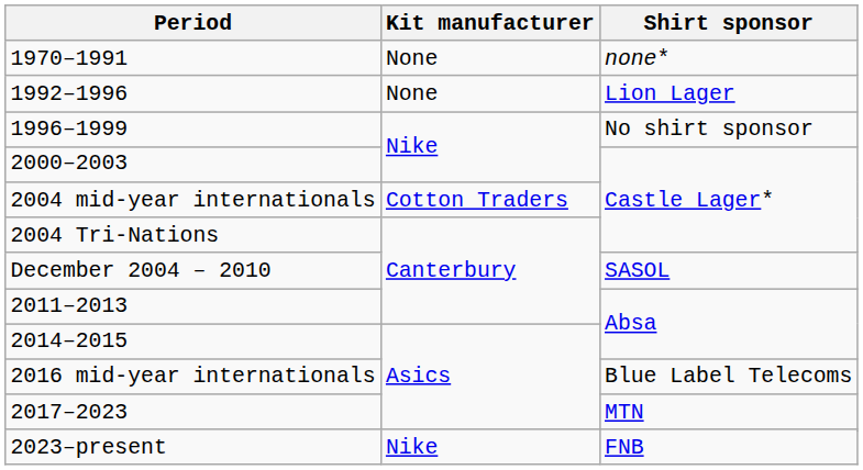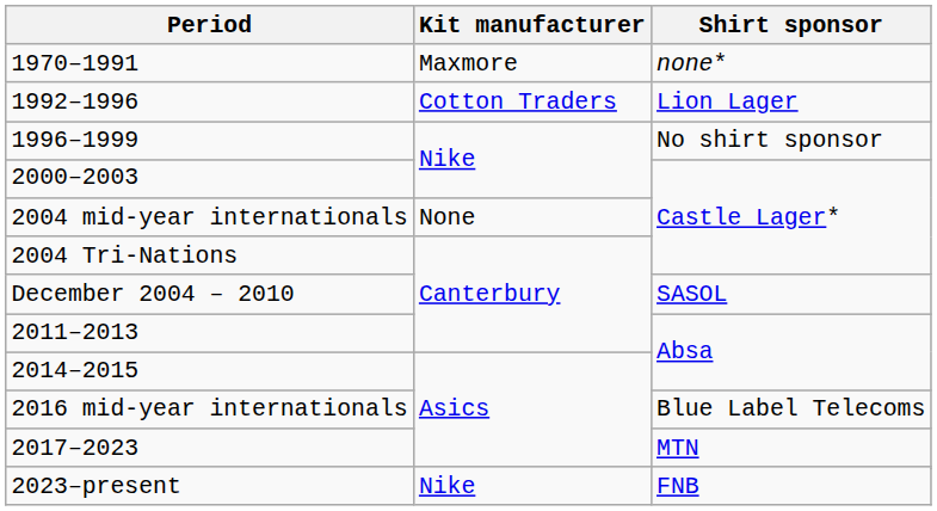 <table class="wikitable">
 <tr>
 <th>Period</th>
 <th>Kit manufacturer</th>
 <th>Shirt sponsor</th>
 </tr>
 <tr>
 <td>1970–1991</td>
-<td>None</td>
+<td>Maxmore</td>
 <td><em>none</em>*</td>
 </tr>
 <tr>
 <td>1992–1996</td>
-<td>None</td>
+<td><a href='#'>Cotton Traders</a></td>
 <td><a href='#'>Lion Lager</a></td>
 </tr>
 <tr>
 <td>1996–1999</td>
 <td rowspan=2><a href='#'>Nike</a></td>
 <td>No shirt sponsor</td>
 </tr>
 <tr>
 <td>2000–2003</td>
 <td rowspan=3><a href='#'>Castle Lager</a>*</td>
 </tr>
 <tr>
 <td>2004 mid-year internationals</td>
-<td><a href='#'>Cotton Traders</a></td>
+<td>None</td>
 </tr>
 <tr>
 <td>2004 Tri-Nations</td>
 <td rowspan=3><a href='#'>Canterbury</a></td>
 </tr>
 <tr>
 <td>December 2004 – 2010</td>
 <td><a href='#'>SASOL</a></td>
 </tr>
 <tr>
 <td>2011–2013</td>
 <td rowspan=2><a href='#'>Absa</a></td>
 </tr>
 <tr>
 <td>2014–2015</td>
 <td rowspan="3"><a href='#'>Asics</a></td>
 </tr>
 <tr>
 <td>2016 mid-year internationals</td>
 <td>Blue Label Telecoms</td>
 </tr>
 <tr>
 <td>2017–2023</td>
 <td rowspan=2><a href='#'>MTN</a></td>
 </tr>
 <tr>
 <td rowspan=2>2023–present</td>
 <td rowspan=2><a href='#'>Nike</a></td>
 </tr>
 <tr>
 <td><a href='#'>FNB</a></td>
 </tr>
 </table>
